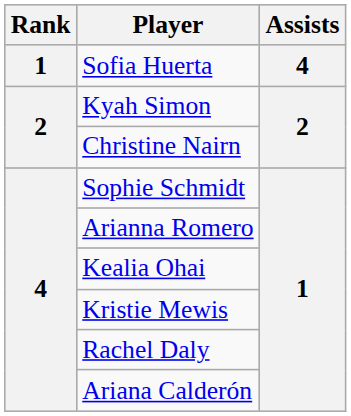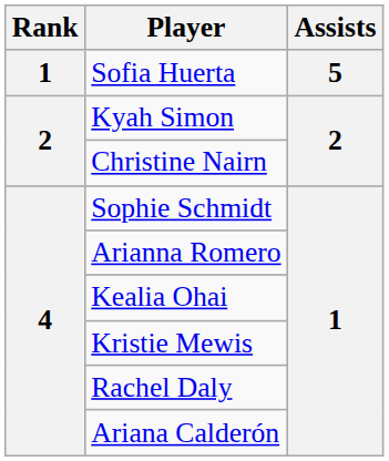 <table class="wikitable" style="text-align: left;">
 <tr>
 <th>Rank</th>
 <th>Player</th>
 <th>Assists</th>
 </tr>
 <tr>
 <th>1</th>
 <td> <a href='#'>Sofia Huerta</a></td>
-<th>4</th>
+<th>5</th>
 </tr>
 <tr>
 <th rowspan=2>2</th>
 <td> <a href='#'>Kyah Simon</a></td>
 <th rowspan=2>2</th>
 </tr>
 <tr>
 <td> <a href='#'>Christine Nairn</a></td>
 </tr>
 <tr>
 <th rowspan=6>4</th>
 <td> <a href='#'>Sophie Schmidt</a></td>
 <th rowspan=6>1</th>
 </tr>
 <tr>
 <td> <a href='#'>Arianna Romero</a></td>
 </tr>
 <tr>
 <td> <a href='#'>Kealia Ohai</a></td>
 </tr>
 <tr>
 <td> <a href='#'>Kristie Mewis</a></td>
 </tr>
 <tr>
 <td> <a href='#'>Rachel Daly</a></td>
 </tr>
 <tr>
 <td> <a href='#'>Ariana Calderón</a></td>
 </tr>
 </table>
